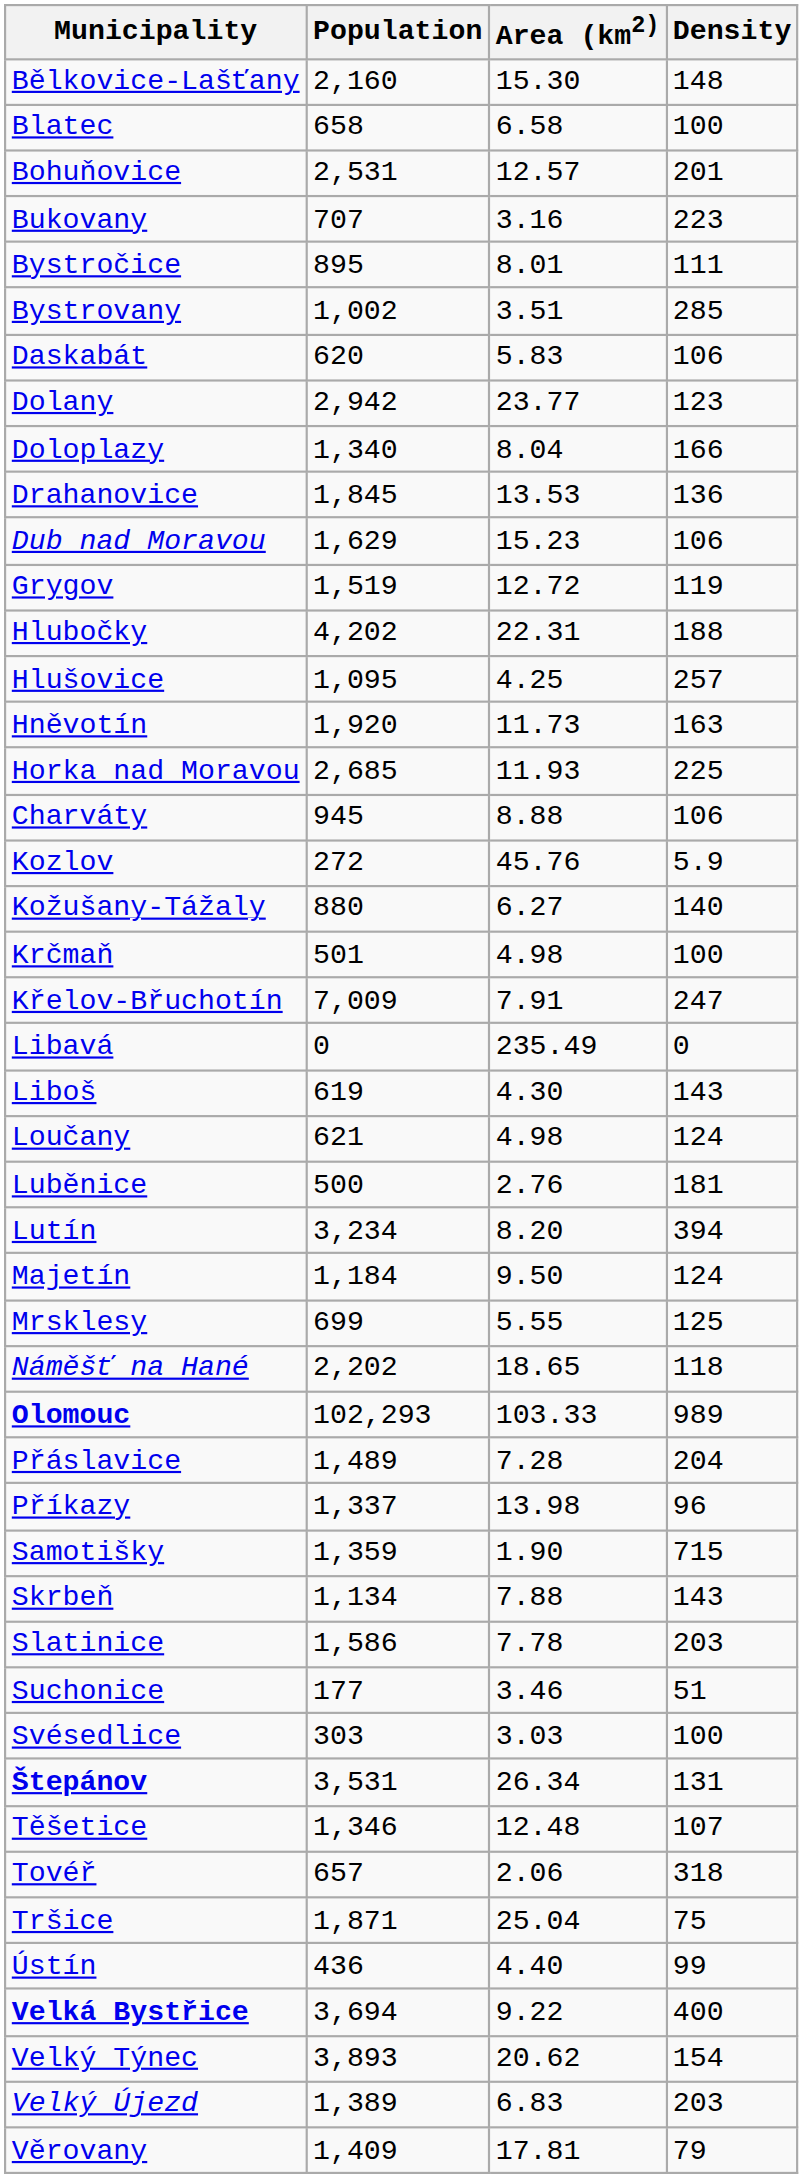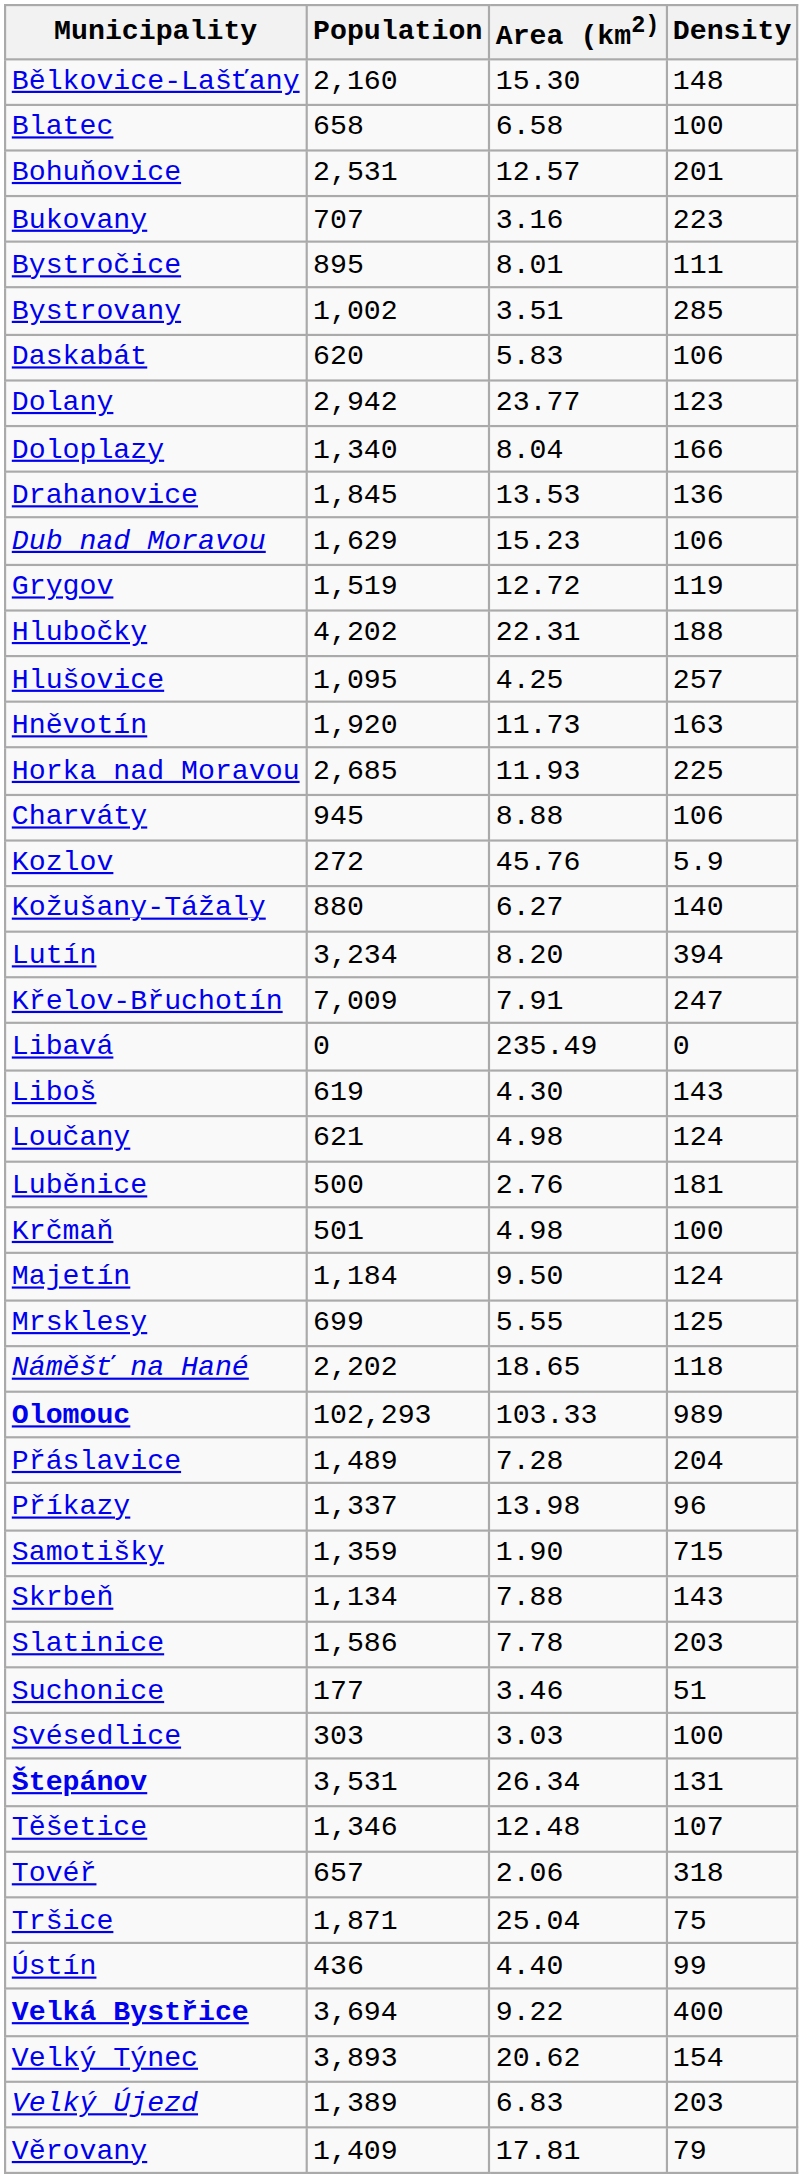 <table class="wikitable sortable">
 <tr>
 <th>Municipality</th>
 <th>Population</th>
 <th>Area (km<sup>2)</sup></th>
 <th>Density</th>
 </tr>
 <tr>
 <td><a href='#'>Bělkovice-Lašťany</a></td>
 <td>2,160</td>
 <td>15.30</td>
 <td>148</td>
 </tr>
 <tr>
 <td><a href='#'>Blatec</a></td>
 <td>658</td>
 <td>6.58</td>
 <td>100</td>
 </tr>
 <tr>
 <td><a href='#'>Bohuňovice</a></td>
 <td>2,531</td>
 <td>12.57</td>
 <td>201</td>
 </tr>
 <tr>
 <td><a href='#'>Bukovany</a></td>
 <td>707</td>
 <td>3.16</td>
 <td>223</td>
 </tr>
 <tr>
 <td><a href='#'>Bystročice</a></td>
 <td>895</td>
 <td>8.01</td>
 <td>111</td>
 </tr>
 <tr>
 <td><a href='#'>Bystrovany</a></td>
 <td>1,002</td>
 <td>3.51</td>
 <td>285</td>
 </tr>
 <tr>
 <td><a href='#'>Daskabát</a></td>
 <td>620</td>
 <td>5.83</td>
 <td>106</td>
 </tr>
 <tr>
 <td><a href='#'>Dolany</a></td>
 <td>2,942</td>
 <td>23.77</td>
 <td>123</td>
 </tr>
 <tr>
 <td><a href='#'>Doloplazy</a></td>
 <td>1,340</td>
 <td>8.04</td>
 <td>166</td>
 </tr>
 <tr>
 <td><a href='#'>Drahanovice</a></td>
 <td>1,845</td>
 <td>13.53</td>
 <td>136</td>
 </tr>
 <tr>
 <td><em><a href='#'>Dub nad Moravou</a></em></td>
 <td>1,629</td>
 <td>15.23</td>
 <td>106</td>
 </tr>
 <tr>
 <td><a href='#'>Grygov</a></td>
 <td>1,519</td>
 <td>12.72</td>
 <td>119</td>
 </tr>
 <tr>
 <td><a href='#'>Hlubočky</a></td>
 <td>4,202</td>
 <td>22.31</td>
 <td>188</td>
 </tr>
 <tr>
 <td><a href='#'>Hlušovice</a></td>
 <td>1,095</td>
 <td>4.25</td>
 <td>257</td>
 </tr>
 <tr>
 <td><a href='#'>Hněvotín</a></td>
 <td>1,920</td>
 <td>11.73</td>
 <td>163</td>
 </tr>
 <tr>
 <td><a href='#'>Horka nad Moravou</a></td>
 <td>2,685</td>
 <td>11.93</td>
 <td>225</td>
 </tr>
 <tr>
 <td><a href='#'>Charváty</a></td>
 <td>945</td>
 <td>8.88</td>
 <td>106</td>
 </tr>
 <tr>
 <td><a href='#'>Kozlov</a></td>
 <td>272</td>
 <td>45.76</td>
 <td>5.9</td>
 </tr>
 <tr>
 <td><a href='#'>Kožušany-Tážaly</a></td>
 <td>880</td>
 <td>6.27</td>
 <td>140</td>
 </tr>
 <tr>
-<td><a href='#'>Krčmaň</a></td>
-<td>501</td>
-<td>4.98</td>
-<td>100</td>
+<td><a href='#'>Lutín</a></td>
+<td>3,234</td>
+<td>8.20</td>
+<td>394</td>
 </tr>
 <tr>
 <td><a href='#'>Křelov-Břuchotín</a></td>
 <td>7,009</td>
 <td>7.91</td>
 <td>247</td>
 </tr>
 <tr>
 <td><a href='#'>Libavá</a></td>
 <td>0</td>
 <td>235.49</td>
 <td>0</td>
 </tr>
 <tr>
 <td><a href='#'>Liboš</a></td>
 <td>619</td>
 <td>4.30</td>
 <td>143</td>
 </tr>
 <tr>
 <td><a href='#'>Loučany</a></td>
 <td>621</td>
 <td>4.98</td>
 <td>124</td>
 </tr>
 <tr>
 <td><a href='#'>Luběnice</a></td>
 <td>500</td>
 <td>2.76</td>
 <td>181</td>
 </tr>
 <tr>
-<td><a href='#'>Lutín</a></td>
-<td>3,234</td>
-<td>8.20</td>
-<td>394</td>
+<td><a href='#'>Krčmaň</a></td>
+<td>501</td>
+<td>4.98</td>
+<td>100</td>
 </tr>
 <tr>
 <td><a href='#'>Majetín</a></td>
 <td>1,184</td>
 <td>9.50</td>
 <td>124</td>
 </tr>
 <tr>
 <td><a href='#'>Mrsklesy</a></td>
 <td>699</td>
 <td>5.55</td>
 <td>125</td>
 </tr>
 <tr>
 <td><em><a href='#'>Náměšť na Hané</a></em></td>
 <td>2,202</td>
 <td>18.65</td>
 <td>118</td>
 </tr>
 <tr>
 <td><strong><a href='#'>Olomouc</a></strong></td>
 <td>102,293</td>
 <td>103.33</td>
 <td>989</td>
 </tr>
 <tr>
 <td><a href='#'>Přáslavice</a></td>
 <td>1,489</td>
 <td>7.28</td>
 <td>204</td>
 </tr>
 <tr>
 <td><a href='#'>Příkazy</a></td>
 <td>1,337</td>
 <td>13.98</td>
 <td>96</td>
 </tr>
 <tr>
 <td><a href='#'>Samotišky</a></td>
 <td>1,359</td>
 <td>1.90</td>
 <td>715</td>
 </tr>
 <tr>
 <td><a href='#'>Skrbeň</a></td>
 <td>1,134</td>
 <td>7.88</td>
 <td>143</td>
 </tr>
 <tr>
 <td><a href='#'>Slatinice</a></td>
 <td>1,586</td>
 <td>7.78</td>
 <td>203</td>
 </tr>
 <tr>
 <td><a href='#'>Suchonice</a></td>
 <td>177</td>
 <td>3.46</td>
 <td>51</td>
 </tr>
 <tr>
 <td><a href='#'>Svésedlice</a></td>
 <td>303</td>
 <td>3.03</td>
 <td>100</td>
 </tr>
 <tr>
 <td><a href='#'><strong>Štepánov</strong></a></td>
 <td>3,531</td>
 <td>26.34</td>
 <td>131</td>
 </tr>
 <tr>
 <td><a href='#'>Těšetice</a></td>
 <td>1,346</td>
 <td>12.48</td>
 <td>107</td>
 </tr>
 <tr>
 <td><a href='#'>Tovéř</a></td>
 <td>657</td>
 <td>2.06</td>
 <td>318</td>
 </tr>
 <tr>
 <td><a href='#'>Tršice</a></td>
 <td>1,871</td>
 <td>25.04</td>
 <td>75</td>
 </tr>
 <tr>
 <td><a href='#'>Ústín</a></td>
 <td>436</td>
 <td>4.40</td>
 <td>99</td>
 </tr>
 <tr>
 <td><strong><a href='#'>Velká Bystřice</a></strong></td>
 <td>3,694</td>
 <td>9.22</td>
 <td>400</td>
 </tr>
 <tr>
 <td><a href='#'>Velký Týnec</a></td>
 <td>3,893</td>
 <td>20.62</td>
 <td>154</td>
 </tr>
 <tr>
 <td><em><a href='#'>Velký Újezd</a></em></td>
 <td>1,389</td>
 <td>6.83</td>
 <td>203</td>
 </tr>
 <tr>
 <td><a href='#'>Věrovany</a></td>
 <td>1,409</td>
 <td>17.81</td>
 <td>79</td>
 </tr>
 </table>
